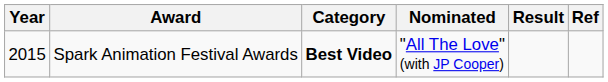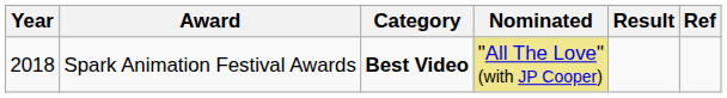 <table class="wikitable">
 <tr>
 <th>Year</th>
 <th>Award</th>
 <th>Category</th>
 <th>Nominated</th>
 <th>Result</th>
 <th>Ref</th>
 </tr>
 <tr>
-<td>2015</td>
+<td>2018</td>
 <td>Spark Animation Festival Awards</td>
 <td><strong>Best Video</strong></td>
-<td>"<a href='#'>All The Love</a>"<br><small>(with <a href='#'>JP Cooper</a>)</small></td>
+<td style="background: khaki;">"<a href='#'>All The Love</a>"<br><small>(with <a href='#'>JP Cooper</a>)</small></td>
 <td></td>
 <td></td>
 </tr>
 </table>
